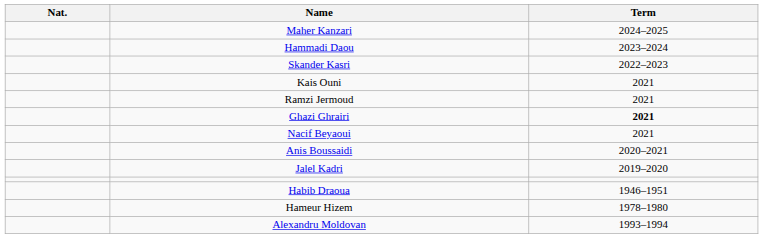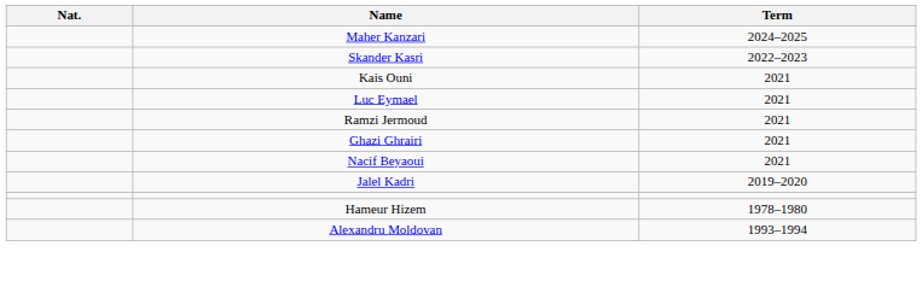 <table class="wikitable" style="width:70%; border:1px solid #ccc; border-collapse:collapse; text-align:center; margin:auto;">
 <tr>
 <th>Nat.</th>
 <th>Name</th>
 <th>Term</th>
 </tr>
 <tr>
 <td></td>
 <td><a href='#'>Maher Kanzari</a></td>
 <td>2024–2025</td>
 </tr>
 <tr>
 <td></td>
-<td><a href='#'>Hammadi Daou</a></td>
-<td>2023–2024</td>
-</tr>
-<tr>
-<td></td>
 <td><a href='#'>Skander Kasri</a></td>
 <td>2022–2023</td>
 </tr>
 <tr>
 <td></td>
 <td>Kais Ouni</td>
 <td>2021</td>
 </tr>
 <tr>
 <td></td>
+<td><a href='#'>Luc Eymael</a></td>
+<td>2021</td>
+</tr>
+<tr>
+<td></td>
 <td>Ramzi Jermoud</td>
 <td>2021</td>
 </tr>
 <tr>
 <td></td>
 <td><a href='#'>Ghazi Ghrairi</a></td>
-<td><strong>2021</strong></td>
+<td>2021</td>
 </tr>
 <tr>
 <td></td>
 <td><a href='#'>Nacif Beyaoui</a></td>
 <td>2021</td>
-</tr>
-<tr>
-<td></td>
-<td><a href='#'>Anis Boussaidi</a></td>
-<td>2020–2021</td>
 </tr>
 <tr>
 <td></td>
 <td><a href='#'>Jalel Kadri</a></td>
 <td>2019–2020</td>
 </tr>
 <tr>
 <td></td>
 <td></td>
 <td></td>
 </tr>
 <tr>
 <td></td>
-<td><a href='#'>Habib Draoua</a></td>
-<td>1946–1951</td>
-</tr>
-<tr>
-<td></td>
 <td>Hameur Hizem</td>
 <td>1978–1980</td>
 </tr>
 <tr>
 <td></td>
 <td><a href='#'>Alexandru Moldovan</a></td>
 <td>1993–1994</td>
 </tr>
 </table>
